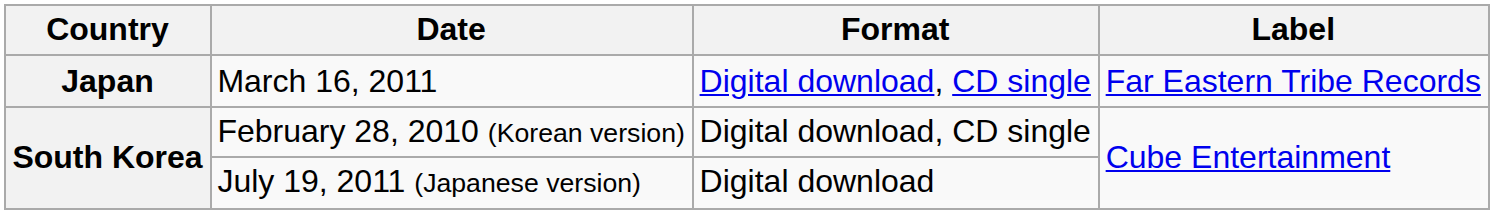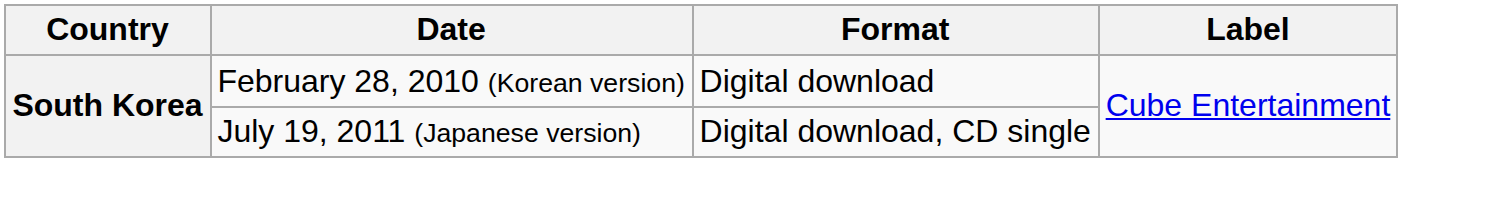 <table class="wikitable plainrowheaders">
 <tr>
 <th scope="col">Country</th>
 <th>Date</th>
 <th>Format</th>
 <th>Label</th>
 </tr>
 <tr>
-<th scope="row" rowspan="1">Japan</th>
-<td>March 16, 2011</td>
-<td><a href='#'>Digital download</a>, <a href='#'>CD single</a></td>
-<td rowspan="1"><a href='#'>Far Eastern Tribe Records</a></td>
-</tr>
-<tr>
 <th scope="row" rowspan="2">South Korea</th>
 <td>February 28, 2010 <small>(Korean version)</small></td>
-<td>Digital download, CD single</td>
+<td>Digital download</td>
 <td rowspan="2"><a href='#'>Cube Entertainment</a></td>
 </tr>
 <tr>
 <td>July 19, 2011 <small>(Japanese version)</small></td>
-<td>Digital download</td>
+<td>Digital download, CD single</td>
 </tr>
 </table>
